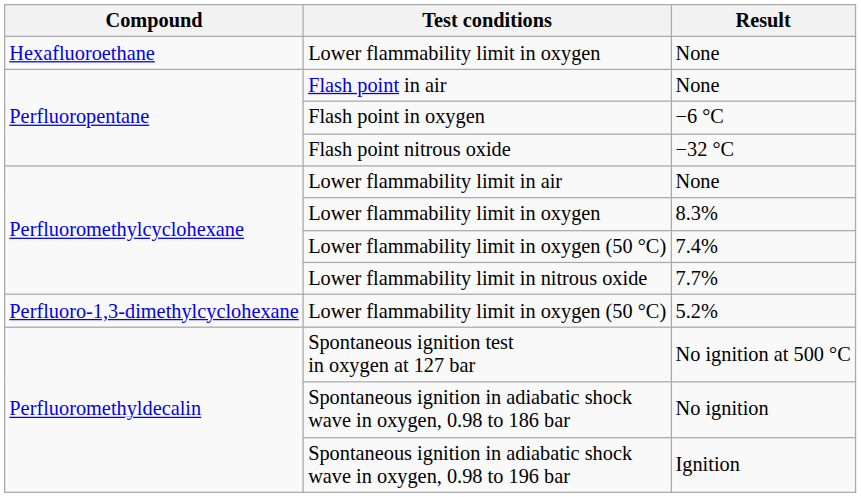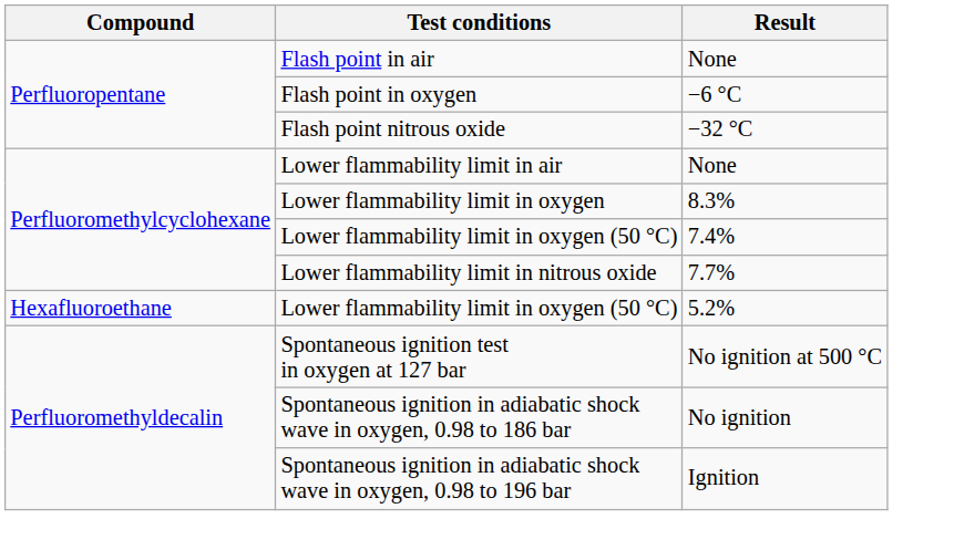 <table class="wikitable">
 <tr>
 <th>Compound</th>
 <th>Test conditions</th>
 <th>Result</th>
-</tr>
-<tr>
-<td><a href='#'>Hexafluoroethane</a></td>
-<td>Lower flammability limit in oxygen</td>
-<td>None</td>
 </tr>
 <tr>
 <td rowspan="3"><a href='#'>Perfluoropentane</a></td>
 <td><a href='#'>Flash point</a> in air</td>
 <td>None</td>
 </tr>
 <tr>
 <td>Flash point in oxygen</td>
 <td>−6 °C</td>
 </tr>
 <tr>
 <td>Flash point nitrous oxide</td>
 <td>−32 °C</td>
 </tr>
 <tr>
 <td rowspan="4"><a href='#'>Perfluoromethylcyclohexane</a></td>
 <td>Lower flammability limit in air</td>
 <td>None</td>
 </tr>
 <tr>
 <td>Lower flammability limit in oxygen</td>
 <td>8.3%</td>
 </tr>
 <tr>
 <td>Lower flammability limit in oxygen (50 °C)</td>
 <td>7.4%</td>
 </tr>
 <tr>
 <td>Lower flammability limit in nitrous oxide</td>
 <td>7.7%</td>
 </tr>
 <tr>
-<td><a href='#'>Perfluoro-1,3-dimethylcyclohexane</a></td>
+<td><a href='#'>Hexafluoroethane</a></td>
 <td>Lower flammability limit in oxygen (50 °C)</td>
 <td>5.2%</td>
 </tr>
 <tr>
 <td rowspan="3"><a href='#'>Perfluoromethyldecalin</a></td>
 <td>Spontaneous ignition test<br>in oxygen at 127 bar</td>
 <td>No ignition at 500 °C</td>
 </tr>
 <tr>
 <td>Spontaneous ignition in adiabatic shock<br>wave in oxygen, 0.98 to 186 bar</td>
 <td>No ignition</td>
 </tr>
 <tr>
 <td>Spontaneous ignition in adiabatic shock<br>wave in oxygen, 0.98 to 196 bar</td>
 <td>Ignition</td>
 </tr>
 </table>
